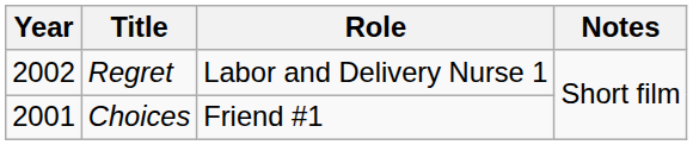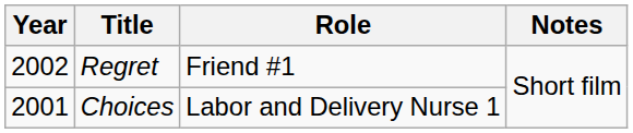 <table class="wikitable">
 <tr>
 <th>Year</th>
 <th>Title</th>
 <th>Role</th>
 <th>Notes</th>
 </tr>
 <tr>
 <td>2002</td>
 <td><em>Regret</em></td>
-<td>Labor and Delivery Nurse 1</td>
+<td>Friend #1</td>
 <td rowspan="2">Short film</td>
 </tr>
 <tr>
 <td>2001</td>
 <td><em>Choices</em></td>
-<td>Friend #1</td>
+<td>Labor and Delivery Nurse 1</td>
 </tr>
 </table>
